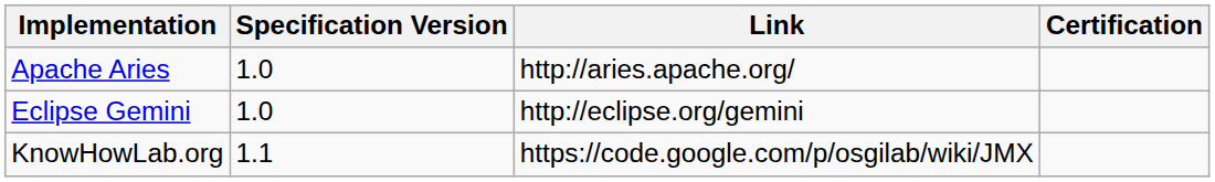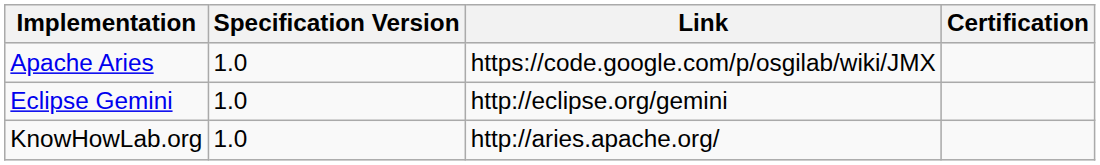 <table class="wikitable sortable">
 <tr>
 <th>Implementation</th>
 <th>Specification Version</th>
 <th>Link</th>
 <th>Certification</th>
 </tr>
 <tr>
 <td><a href='#'>Apache Aries</a></td>
 <td>1.0</td>
-<td>http://aries.apache.org/</td>
+<td>https://code.google.com/p/osgilab/wiki/JMX</td>
 <td></td>
 </tr>
 <tr>
 <td><a href='#'>Eclipse Gemini</a></td>
 <td>1.0</td>
 <td>http://eclipse.org/gemini</td>
 <td></td>
 </tr>
 <tr>
 <td>KnowHowLab.org</td>
-<td>1.1</td>
-<td>https://code.google.com/p/osgilab/wiki/JMX</td>
+<td>1.0</td>
+<td>http://aries.apache.org/</td>
 <td></td>
 </tr>
 </table>
